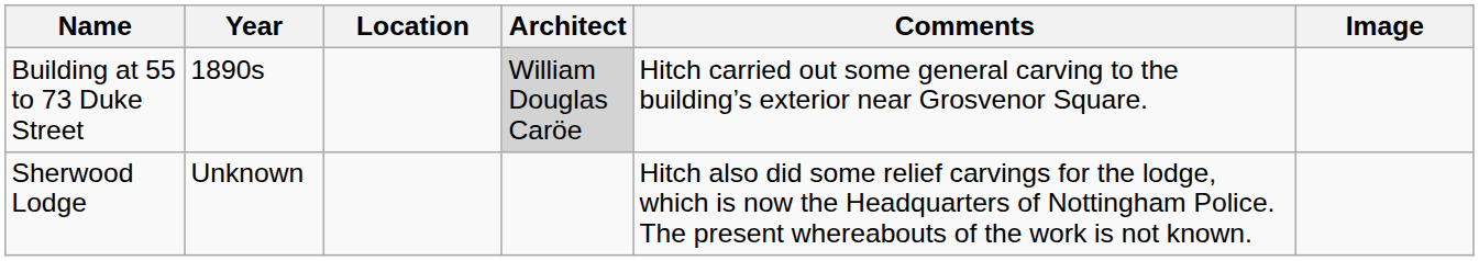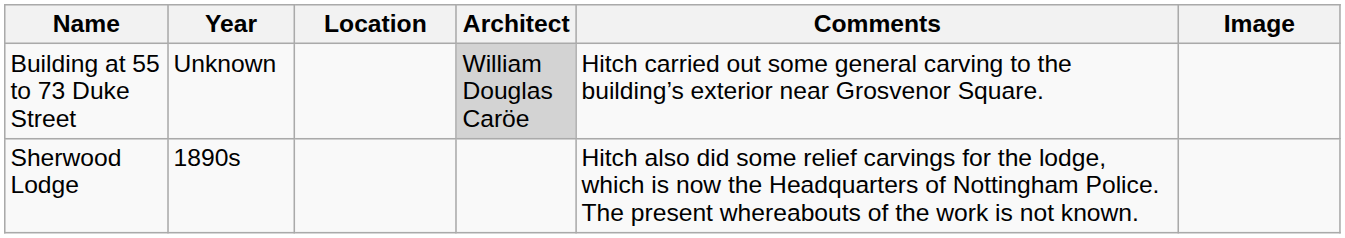 <table class="wikitable sortable">
 <tr>
 <th scope="col" style="width:100px;">Name</th>
 <th scope="col" style="width:75px;">Year</th>
 <th scope="col" style="width:100px;">Location</th>
 <th scope="col" style="width:70px;">Architect</th>
 <th scope="col" style="width:400px;">Comments</th>
 <th scope="col" style="width:100px;">Image</th>
 </tr>
 <tr valign="top">
 <td>Building at 55 to 73 Duke Street</td>
-<td>1890s</td>
+<td>Unknown</td>
 <td></td>
 <td style="background: lightgrey;">William Douglas Caröe</td>
 <td>Hitch carried out some general carving to the building’s exterior near Grosvenor Square.</td>
 <td></td>
 </tr>
 <tr valign="top">
 <td>Sherwood Lodge</td>
-<td>Unknown</td>
+<td>1890s</td>
 <td></td>
 <td></td>
 <td>Hitch also did some relief carvings for the lodge, which is now the Headquarters of Nottingham Police. The present whereabouts of the work is not known.</td>
 <td></td>
 </tr>
 </table>
